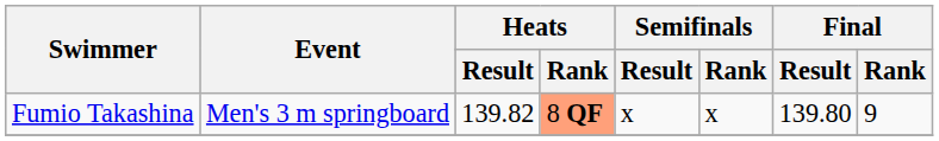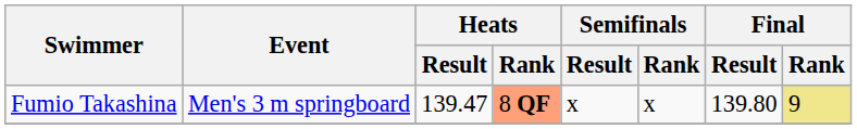 <table class=wikitable style="font-size:90%" style="text-align:center">
 <tr>
 <th rowspan=2>Swimmer</th>
 <th rowspan=2>Event</th>
 <th colspan=2>Heats</th>
 <th colspan=2>Semifinals</th>
 <th colspan=2>Final</th>
 </tr>
 <tr>
 <th>Result</th>
 <th>Rank</th>
 <th>Result</th>
 <th>Rank</th>
 <th>Result</th>
 <th>Rank</th>
 </tr>
 <tr>
 <td align=left><a href='#'>Fumio Takashina</a></td>
 <td align=left><a href='#'>Men's 3 m springboard</a></td>
-<td>139.82</td>
+<td>139.47</td>
 <td style="background: lightsalmon;">8 <strong>QF</strong></td>
 <td>x</td>
 <td>x</td>
 <td>139.80</td>
-<td>9</td>
+<td style="background: khaki;">9</td>
 </tr>
 <tr>
 </tr>
 </table>
